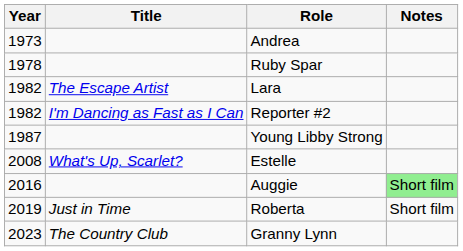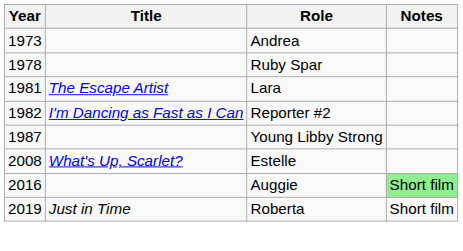 <table class="wikitable sortable">
 <tr>
 <th>Year</th>
 <th>Title</th>
 <th>Role</th>
 <th class="unsortable">Notes</th>
 </tr>
 <tr>
 <td>1973</td>
 <td><em></em></td>
 <td>Andrea</td>
 <td></td>
 </tr>
 <tr>
 <td>1978</td>
 <td><em></em></td>
 <td>Ruby Spar</td>
 <td></td>
 </tr>
 <tr>
-<td>1982</td>
+<td>1981</td>
 <td><em><a href='#'>The Escape Artist</a></em></td>
 <td>Lara</td>
 <td></td>
 </tr>
 <tr>
 <td>1982</td>
 <td><em><a href='#'>I'm Dancing as Fast as I Can</a></em></td>
 <td>Reporter #2</td>
 <td></td>
 </tr>
 <tr>
 <td>1987</td>
 <td><em></em></td>
 <td>Young Libby Strong</td>
 <td></td>
 </tr>
 <tr>
 <td>2008</td>
 <td><em><a href='#'>What's Up, Scarlet?</a></em></td>
 <td>Estelle</td>
 <td></td>
 </tr>
 <tr>
 <td>2016</td>
 <td><em></em></td>
 <td>Auggie</td>
 <td style="background: lightgreen;">Short film</td>
 </tr>
 <tr>
 <td>2019</td>
 <td><em>Just in Time</em></td>
 <td>Roberta</td>
 <td>Short film</td>
 </tr>
-<tr>
-<td>2023</td>
-<td><em>The Country Club</em></td>
-<td>Granny Lynn</td>
-<td></td>
-</tr>
 </table>
